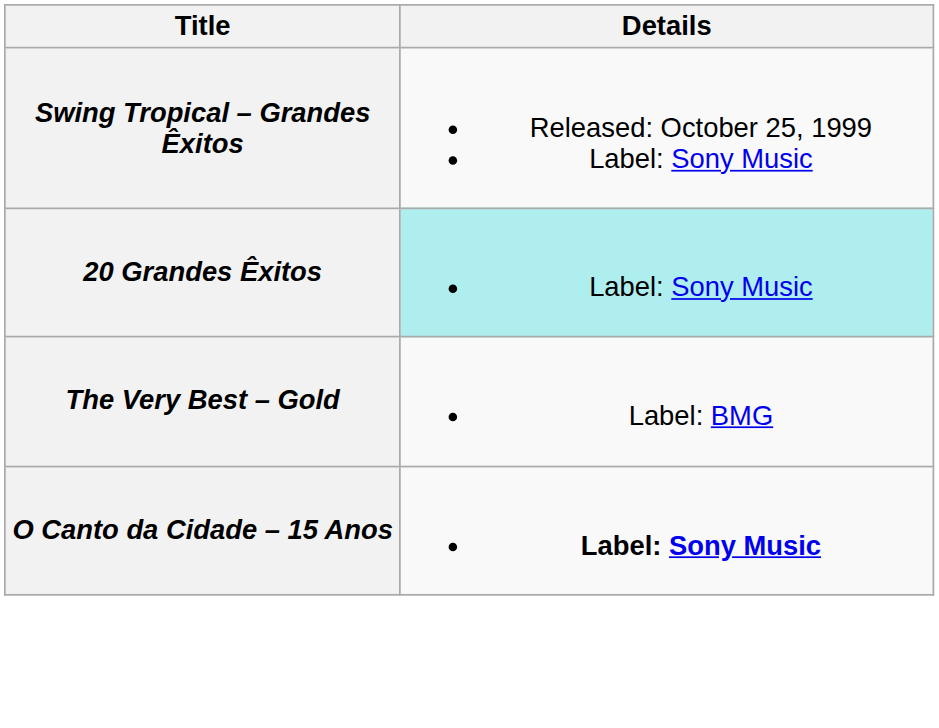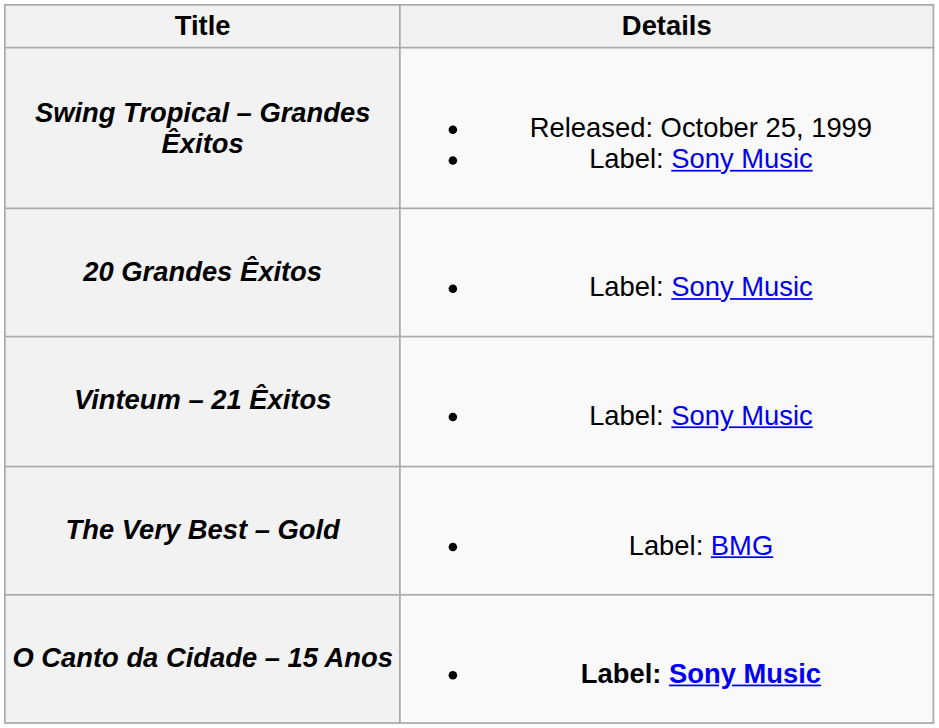 <table class="wikitable plainrowheaders" style="text-align:center;">
 <tr>
 <th scope="col" style="width:14em;">Title</th>
 <th scope="col" style="width:19em;">Details</th>
 </tr>
 <tr>
 <th scope="row"><em>Swing Tropical – Grandes Êxitos</em></th>
 <td><br><ul><li>Released: October 25, 1999</li><li>Label: <a href='#'>Sony Music</a></li></ul></td>
 </tr>
 <tr>
 <th scope="row"><em>20 Grandes Êxitos</em></th>
-<td style="background: paleturquoise;"><br><ul><li>Label: <a href='#'>Sony Music</a></li></ul></td>
+<td><br><ul><li>Label: <a href='#'>Sony Music</a></li></ul></td>
+</tr>
+<tr>
+<th scope="row"><em>Vinteum – 21 Êxitos</em></th>
+<td><br><ul><li>Label: <a href='#'>Sony Music</a></li></ul></td>
 </tr>
 <tr>
 <th scope="row"><em>The Very Best – Gold</em></th>
 <td><br><ul><li>Label: <a href='#'>BMG</a></li></ul></td>
 </tr>
 <tr>
 <th scope="row"><em>O Canto da Cidade – 15 Anos</em></th>
 <td><strong><br><ul><li>Label: <a href='#'>Sony Music</a></li></ul></strong></td>
 </tr>
 </table>
